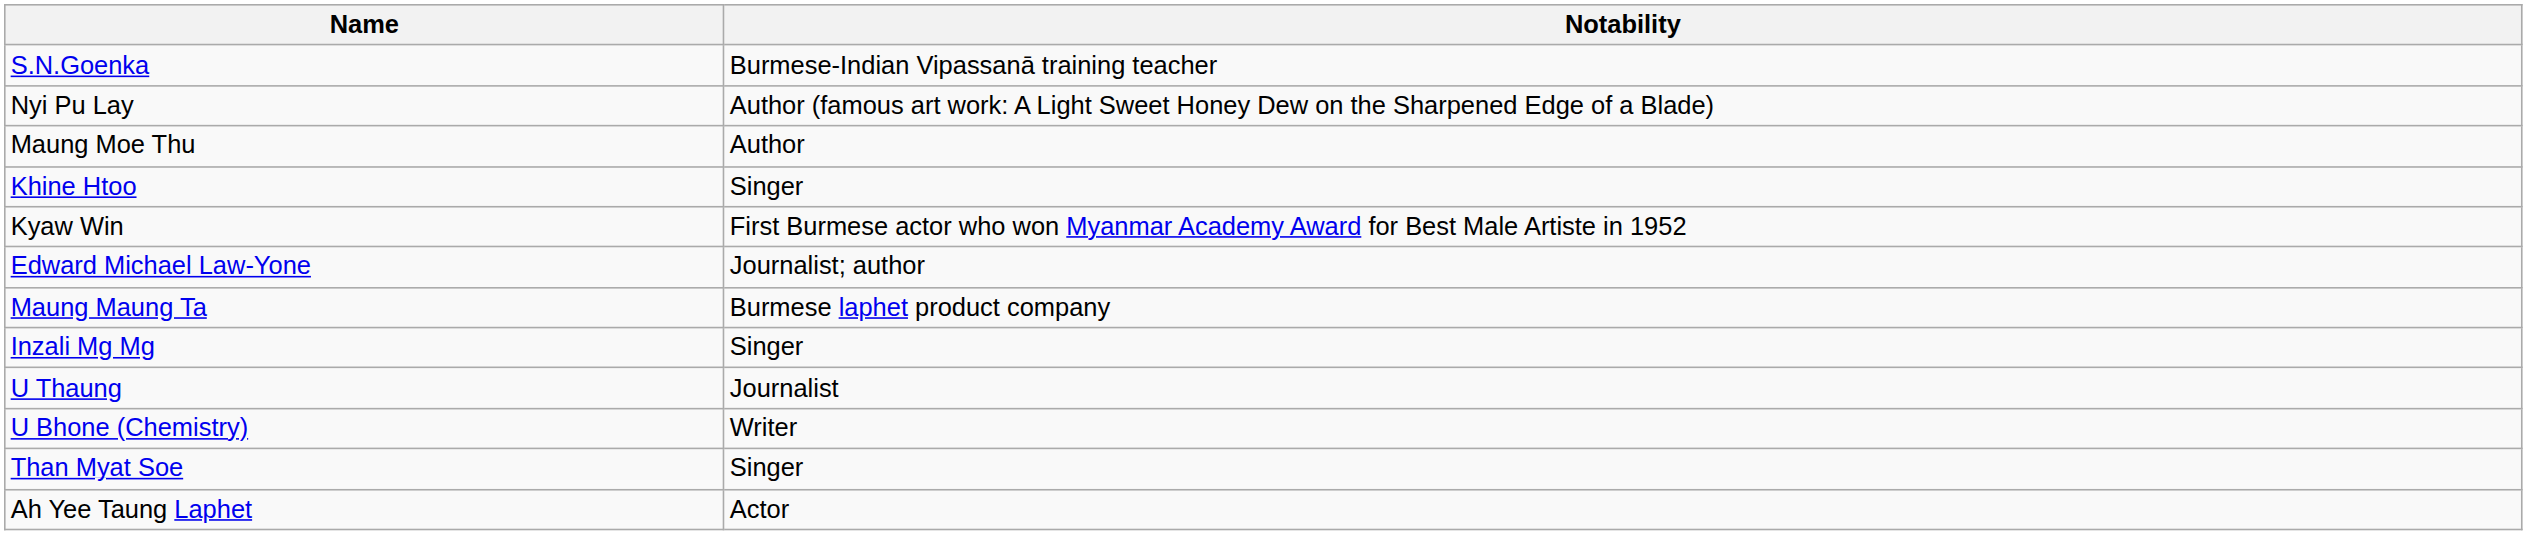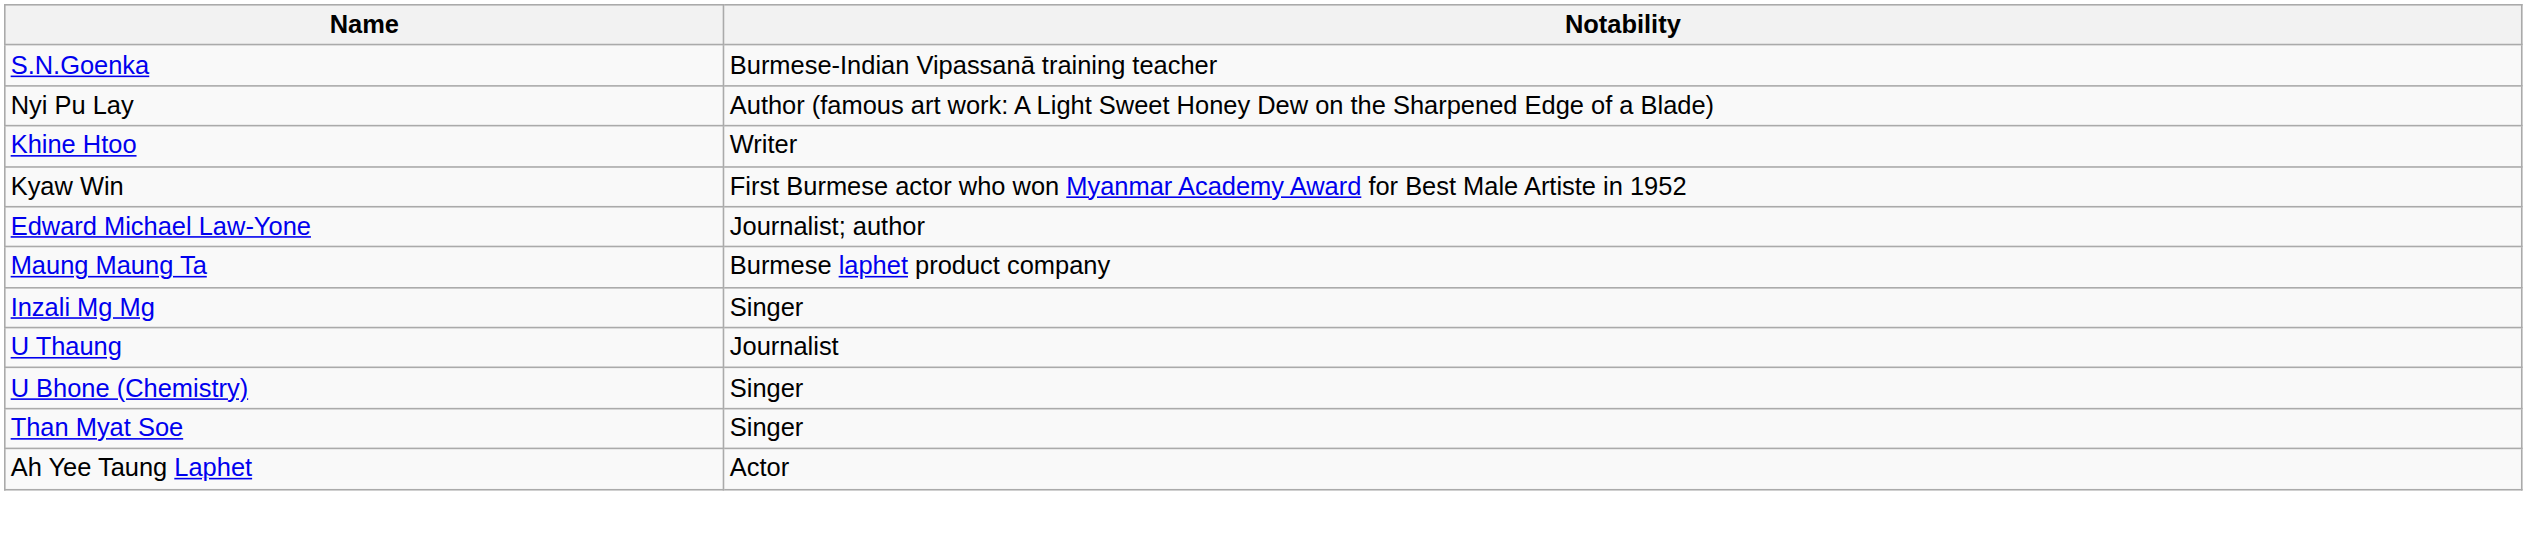 <table width=100% class="wikitable">
 <tr>
 <th width=20%>Name</th>
 <th width=50%>Notability</th>
 </tr>
 <tr>
 <td><a href='#'>S.N.Goenka</a></td>
 <td>Burmese-Indian Vipassanā training teacher</td>
 </tr>
 <tr>
 <td>Nyi Pu Lay</td>
 <td>Author (famous art work: A Light Sweet Honey Dew on the Sharpened Edge of a Blade)</td>
 </tr>
 <tr>
-<td>Maung Moe Thu</td>
-<td>Author</td>
-</tr>
-<tr>
 <td><a href='#'>Khine Htoo</a></td>
-<td>Singer</td>
+<td>Writer</td>
 </tr>
 <tr>
 <td>Kyaw Win</td>
 <td>First Burmese actor who won <a href='#'>Myanmar Academy Award</a> for Best Male Artiste in 1952</td>
 </tr>
 <tr>
 <td><a href='#'>Edward Michael Law-Yone</a></td>
 <td>Journalist; author</td>
 </tr>
 <tr>
 <td><a href='#'>Maung Maung Ta</a></td>
 <td>Burmese <a href='#'>laphet</a> product company</td>
 </tr>
 <tr>
 <td><a href='#'>Inzali Mg Mg</a></td>
 <td>Singer</td>
 </tr>
 <tr>
 <td><a href='#'>U Thaung</a></td>
 <td>Journalist</td>
 </tr>
 <tr>
 <td><a href='#'>U Bhone (Chemistry)</a></td>
-<td>Writer</td>
+<td>Singer</td>
 </tr>
 <tr>
 <td><a href='#'>Than Myat Soe</a></td>
 <td>Singer</td>
 </tr>
 <tr>
 <td>Ah Yee Taung <a href='#'>Laphet</a></td>
 <td>Actor</td>
 </tr>
 </table>
